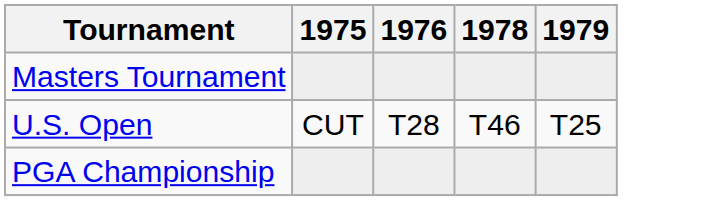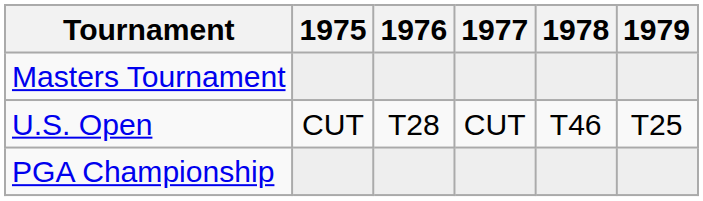 <table class="wikitable" style="font-size:95%;text-align:center;">
 <tr>
 <th>Tournament</th>
 <th>1975</th>
 <th>1976</th>
+<th>1977</th>
 <th>1978</th>
 <th>1979</th>
 </tr>
 <tr>
 <td align=left><a href='#'>Masters Tournament</a></td>
 <td style="background:#eeeeee;"></td>
 <td style="background:#eeeeee;"></td>
 <td style="background:#eeeeee;"></td>
 <td style="background:#eeeeee;"></td>
+<td style="background:#eeeeee;"></td>
 </tr>
 <tr>
 <td align=left><a href='#'>U.S. Open</a></td>
 <td>CUT</td>
 <td>T28</td>
+<td>CUT</td>
 <td>T46</td>
 <td>T25</td>
 </tr>
 <tr>
 <td align=left><a href='#'>PGA Championship</a></td>
 <td style="background:#eeeeee;"></td>
 <td style="background:#eeeeee;"></td>
 <td style="background:#eeeeee;"></td>
 <td style="background:#eeeeee;"></td>
+<td style="background:#eeeeee;"></td>
 </tr>
 </table>
